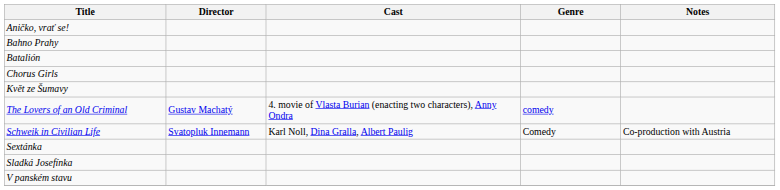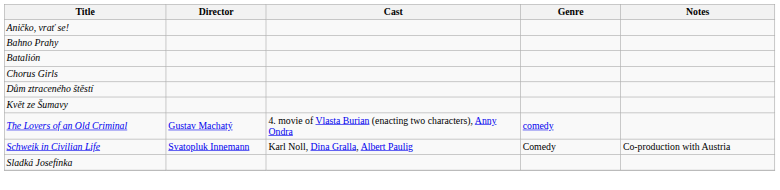 <table class="wikitable" style="width:100%;">
 <tr>
 <th style="width:21%;">Title</th>
 <th style="width:13%;">Director</th>
 <th style="width:33%;">Cast</th>
 <th style="width:13%;">Genre</th>
 <th style="width:20%;">Notes</th>
 </tr>
 <tr>
 <td><em>Aničko, vrať se!</em></td>
 <td></td>
 <td></td>
 <td></td>
 <td></td>
 </tr>
 <tr>
 <td><em>Bahno Prahy</em></td>
 <td></td>
 <td></td>
 <td></td>
 <td></td>
 </tr>
 <tr>
 <td><em>Batalión</em></td>
 <td></td>
 <td></td>
 <td></td>
 <td></td>
 </tr>
 <tr>
 <td><em>Chorus Girls</em></td>
 <td></td>
 <td></td>
 <td></td>
 <td></td>
 </tr>
 <tr>
+<td><em>Dům ztraceného štěstí</em></td>
+<td></td>
+<td></td>
+<td></td>
+<td></td>
+</tr>
+<tr>
 <td><em>Květ ze Šumavy</em></td>
 <td></td>
 <td></td>
 <td></td>
 <td></td>
 </tr>
 <tr>
 <td><em><a href='#'>The Lovers of an Old Criminal</a></em></td>
 <td><a href='#'>Gustav Machatý </a></td>
 <td>4. movie of <a href='#'>Vlasta Burian</a> (enacting two characters), <a href='#'>Anny Ondra</a></td>
 <td><a href='#'>comedy</a></td>
 <td></td>
 </tr>
 <tr>
 <td><em><a href='#'>Schweik in Civilian Life</a></em></td>
 <td><a href='#'>Svatopluk Innemann</a></td>
 <td>Karl Noll, <a href='#'>Dina Gralla</a>, <a href='#'>Albert Paulig</a></td>
 <td>Comedy</td>
 <td>Co-production with Austria</td>
 </tr>
 <tr>
-<td><em>Sextánka</em></td>
-<td></td>
-<td></td>
-<td></td>
-<td></td>
-</tr>
-<tr>
 <td><em>Sladká Josefínka</em></td>
-<td></td>
-<td></td>
-<td></td>
-<td></td>
-</tr>
-<tr>
-<td><em>V panském stavu</em></td>
 <td></td>
 <td></td>
 <td></td>
 <td></td>
 </tr>
 <tr>
 </tr>
 </table>
